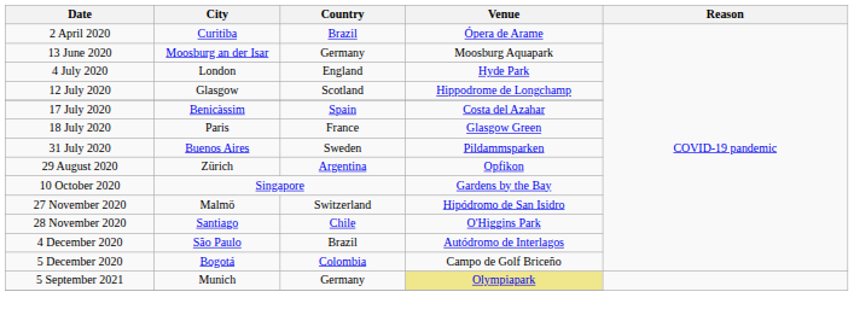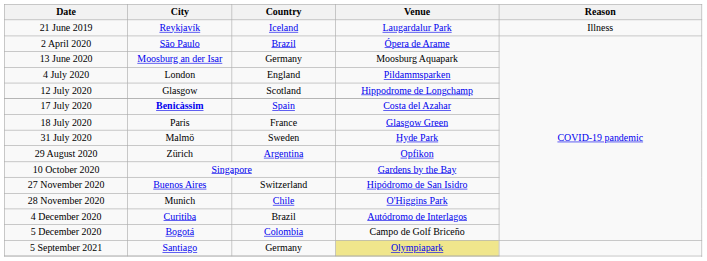 <table class="wikitable" style="text-align:center;">
 <tr>
 <th scope="col" style="width:12em;">Date</th>
 <th scope="col" style="width:10em;">City</th>
 <th scope="col" style="width:10em;">Country</th>
 <th scope="col" style="width:16em;">Venue</th>
 <th scope="col" style="width:20em;">Reason</th>
 </tr>
 <tr>
+<td>21 June 2019</td>
+<td><a href='#'>Reykjavík</a></td>
+<td><a href='#'>Iceland</a></td>
+<td><a href='#'>Laugardalur Park</a></td>
+<td>Illness</td>
+</tr>
+<tr>
 <td>2 April 2020</td>
-<td><a href='#'>Curitiba</a></td>
+<td><a href='#'>São Paulo</a></td>
 <td><a href='#'>Brazil</a></td>
 <td><a href='#'>Ópera de Arame</a></td>
 <td rowspan="14"><a href='#'>COVID-19 pandemic</a></td>
 </tr>
 <tr>
 <td>13 June 2020</td>
 <td><a href='#'>Moosburg an der Isar</a></td>
 <td>Germany</td>
 <td>Moosburg Aquapark</td>
 </tr>
 <tr>
 <td>4 July 2020</td>
 <td>London</td>
 <td>England</td>
-<td><a href='#'>Hyde Park</a></td>
+<td><a href='#'>Pildammsparken</a></td>
 </tr>
 <tr>
 <td>12 July 2020</td>
 <td>Glasgow</td>
 <td>Scotland</td>
 <td><a href='#'>Hippodrome de Longchamp</a></td>
 </tr>
 <tr>
 </tr>
 <tr>
 <td>17 July 2020</td>
-<td><a href='#'>Benicàssim</a></td>
+<td><strong><a href='#'>Benicàssim</a></strong></td>
 <td><a href='#'>Spain</a></td>
 <td><a href='#'>Costa del Azahar</a></td>
 </tr>
 <tr>
 <td>18 July 2020</td>
 <td>Paris</td>
 <td>France</td>
 <td><a href='#'>Glasgow Green</a></td>
 </tr>
 <tr>
 <td>31 July 2020</td>
-<td><a href='#'>Buenos Aires</a></td>
+<td>Malmö</td>
 <td>Sweden</td>
-<td><a href='#'>Pildammsparken</a></td>
+<td><a href='#'>Hyde Park</a></td>
 </tr>
 <tr>
 <td>29 August 2020</td>
 <td>Zürich</td>
 <td><a href='#'>Argentina</a></td>
 <td><a href='#'>Opfikon</a></td>
 </tr>
 <tr>
 <td>10 October 2020</td>
 <td colspan="2"><a href='#'>Singapore</a></td>
 <td><a href='#'>Gardens by the Bay</a></td>
 </tr>
 <tr>
 <td>27 November 2020</td>
-<td>Malmö</td>
+<td><a href='#'>Buenos Aires</a></td>
 <td>Switzerland</td>
 <td><a href='#'>Hipódromo de San Isidro</a></td>
 </tr>
 <tr>
 <td>28 November 2020</td>
-<td><a href='#'>Santiago</a></td>
+<td>Munich</td>
 <td><a href='#'>Chile</a></td>
 <td><a href='#'>O'Higgins Park</a></td>
 </tr>
 <tr>
 <td>4 December 2020</td>
-<td><a href='#'>São Paulo</a></td>
+<td><a href='#'>Curitiba</a></td>
 <td>Brazil</td>
 <td><a href='#'>Autódromo de Interlagos</a></td>
 </tr>
 <tr>
 <td>5 December 2020</td>
 <td><a href='#'>Bogotá</a></td>
 <td><a href='#'>Colombia</a></td>
 <td>Campo de Golf Briceño</td>
 </tr>
 <tr>
 <td>5 September 2021</td>
-<td>Munich</td>
+<td><a href='#'>Santiago</a></td>
 <td>Germany</td>
 <td style="background: khaki;"><a href='#'>Olympiapark</a></td>
 </tr>
 <tr>
 </tr>
 </table>
